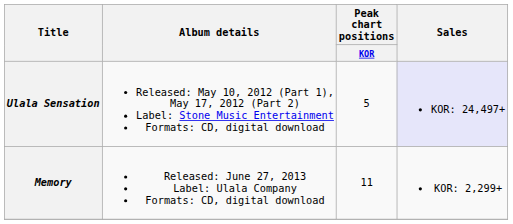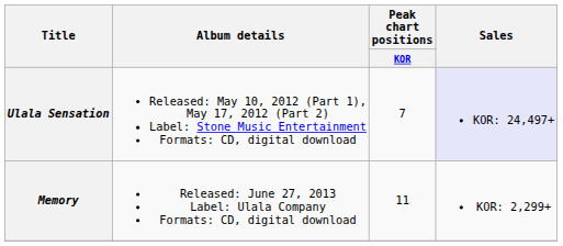 <table class="wikitable plainrowheaders" style="text-align:center;">
 <tr>
 <th rowspan="2" scope="col">Title</th>
 <th rowspan="2" scope="col">Album details</th>
 <th colspan="1" scope="col" style="width:5em;">Peak chart positions</th>
 <th rowspan="2" scope="col">Sales</th>
 </tr>
 <tr>
 <th><small><a href='#'>KOR</a></small><br></th>
 </tr>
 <tr>
 <th scope="row"><em>Ulala Sensation</em></th>
 <td><br><ul><li>Released: May 10, 2012 (Part 1),<br>May 17, 2012 (Part 2)</li><li>Label: <a href='#'>Stone Music Entertainment</a></li><li>Formats: CD, digital download</li></ul></td>
-<td>5</td>
+<td>7</td>
 <td style="background: lavender;"><br><ul><li>KOR: 24,497+</li></ul></td>
 </tr>
 <tr>
 <th scope="row"><em>Memory</em></th>
 <td><br><ul><li>Released: June 27, 2013</li><li>Label: Ulala Company</li><li>Formats: CD, digital download</li></ul></td>
 <td>11</td>
 <td><br><ul><li>KOR: 2,299+</li></ul></td>
 </tr>
 <tr>
 </tr>
 </table>
